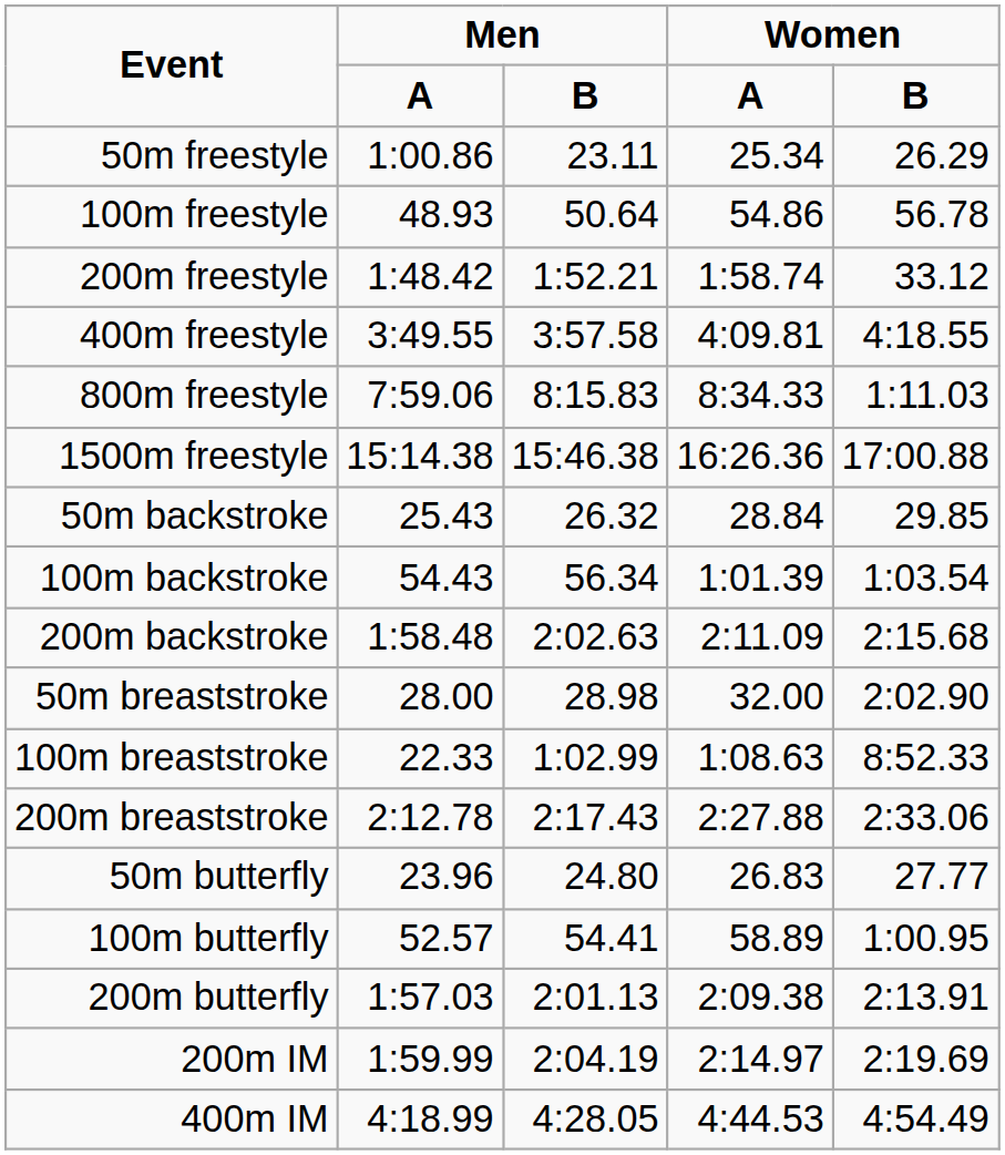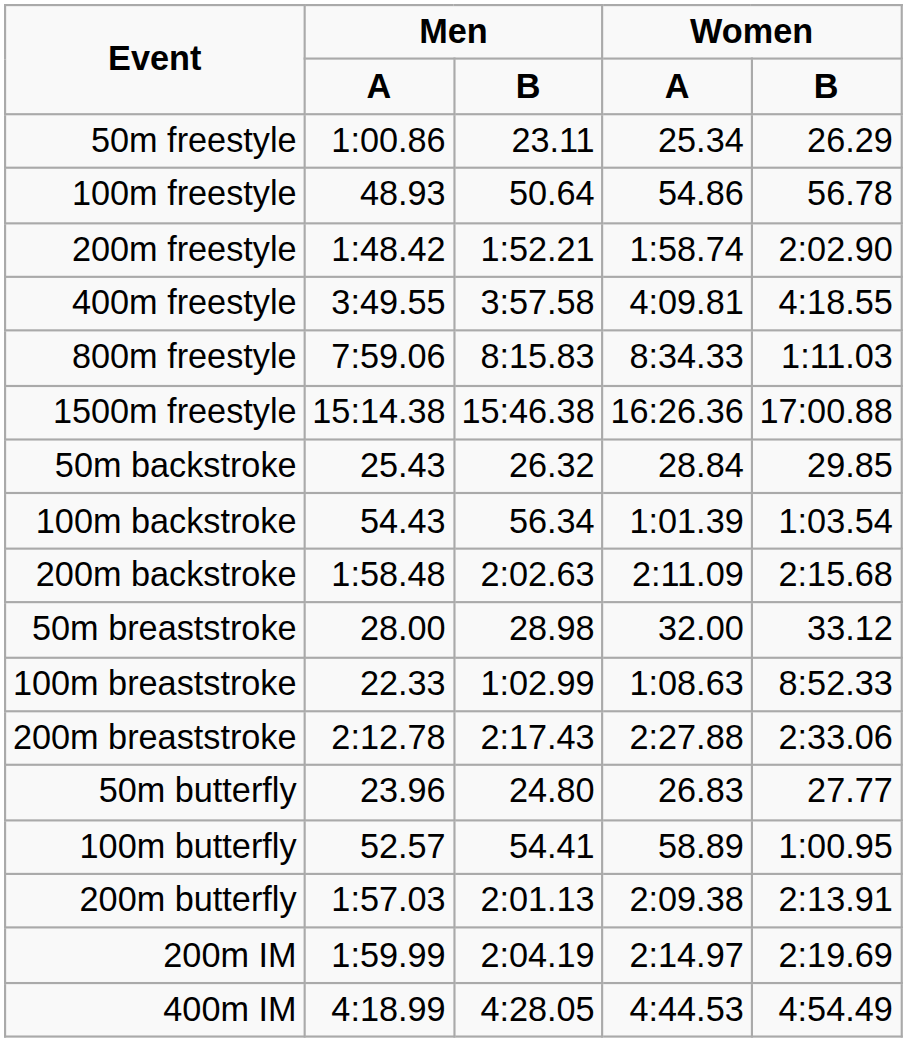 <table class="wikitable" style="text-align:right">
 <tr>
 <td align="center" rowspan="2"><strong>Event</strong></td>
 <td align="center" colspan="2"><strong>Men</strong></td>
 <td align="center" colspan="2"><strong>Women</strong></td>
 </tr>
 <tr>
 <td align="center"><strong>A</strong></td>
 <td align="center"><strong>B</strong></td>
 <td align="center"><strong>A</strong></td>
 <td align="center"><strong>B</strong></td>
 </tr>
 <tr>
 <td>50m freestyle</td>
 <td>1:00.86</td>
 <td>23.11</td>
 <td>25.34</td>
 <td>26.29</td>
 </tr>
 <tr>
 <td>100m freestyle</td>
 <td>48.93</td>
 <td>50.64</td>
 <td>54.86</td>
 <td>56.78</td>
 </tr>
 <tr>
 <td>200m freestyle</td>
 <td>1:48.42</td>
 <td>1:52.21</td>
 <td>1:58.74</td>
-<td>33.12</td>
+<td>2:02.90</td>
 </tr>
 <tr>
 <td>400m freestyle</td>
 <td>3:49.55</td>
 <td>3:57.58</td>
 <td>4:09.81</td>
 <td>4:18.55</td>
 </tr>
 <tr>
 <td>800m freestyle</td>
 <td>7:59.06</td>
 <td>8:15.83</td>
 <td>8:34.33</td>
 <td>1:11.03</td>
 </tr>
 <tr>
 <td>1500m freestyle</td>
 <td>15:14.38</td>
 <td>15:46.38</td>
 <td>16:26.36</td>
 <td>17:00.88</td>
 </tr>
 <tr>
 <td>50m backstroke</td>
 <td>25.43</td>
 <td>26.32</td>
 <td>28.84</td>
 <td>29.85</td>
 </tr>
 <tr>
 <td>100m backstroke</td>
 <td>54.43</td>
 <td>56.34</td>
 <td>1:01.39</td>
 <td>1:03.54</td>
 </tr>
 <tr>
 <td>200m backstroke</td>
 <td>1:58.48</td>
 <td>2:02.63</td>
 <td>2:11.09</td>
 <td>2:15.68</td>
 </tr>
 <tr>
 <td>50m breaststroke</td>
 <td>28.00</td>
 <td>28.98</td>
 <td>32.00</td>
-<td>2:02.90</td>
+<td>33.12</td>
 </tr>
 <tr>
 <td>100m breaststroke</td>
 <td>22.33</td>
 <td>1:02.99</td>
 <td>1:08.63</td>
 <td>8:52.33</td>
 </tr>
 <tr>
 <td>200m breaststroke</td>
 <td>2:12.78</td>
 <td>2:17.43</td>
 <td>2:27.88</td>
 <td>2:33.06</td>
 </tr>
 <tr>
 <td>50m butterfly</td>
 <td>23.96</td>
 <td>24.80</td>
 <td>26.83</td>
 <td>27.77</td>
 </tr>
 <tr>
 <td>100m butterfly</td>
 <td>52.57</td>
 <td>54.41</td>
 <td>58.89</td>
 <td>1:00.95</td>
 </tr>
 <tr>
 <td>200m butterfly</td>
 <td>1:57.03</td>
 <td>2:01.13</td>
 <td>2:09.38</td>
 <td>2:13.91</td>
 </tr>
 <tr>
 <td>200m IM</td>
 <td>1:59.99</td>
 <td>2:04.19</td>
 <td>2:14.97</td>
 <td>2:19.69</td>
 </tr>
 <tr>
 <td>400m IM</td>
 <td>4:18.99</td>
 <td>4:28.05</td>
 <td>4:44.53</td>
 <td>4:54.49</td>
 </tr>
 </table>
